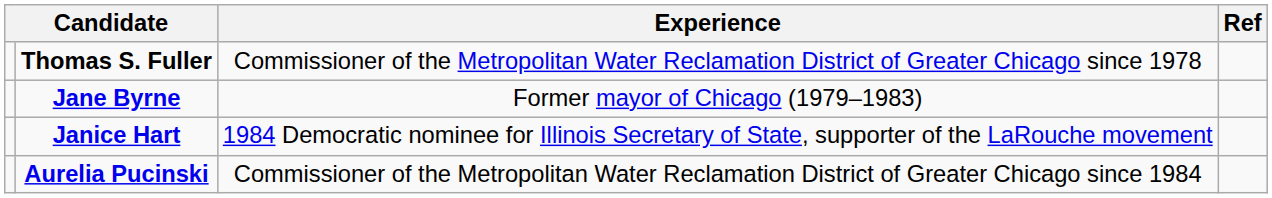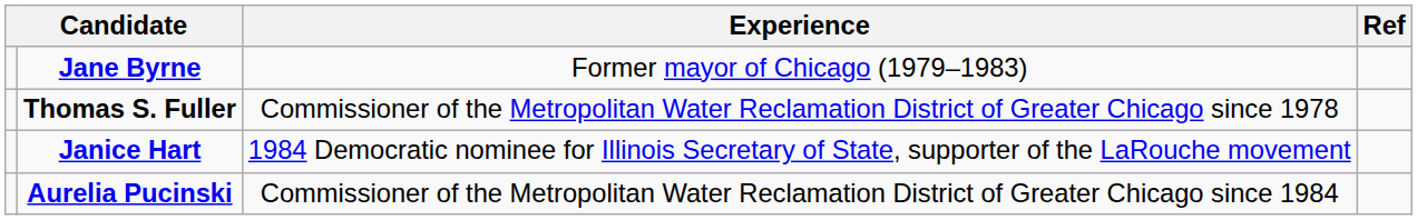 <table class="wikitable" style="text-align:center">
 <tr>
 <th colspan=2>Candidate</th>
 <th>Experience</th>
 <th>Ref</th>
 </tr>
 <tr>
 <td></td>
-<td><strong>Thomas S. Fuller</strong></td>
-<td>Commissioner of the <a href='#'>Metropolitan Water Reclamation District of Greater Chicago</a> since 1978</td>
+<td><strong><a href='#'>Jane Byrne</a></strong></td>
+<td>Former <a href='#'>mayor of Chicago</a> (1979–1983)</td>
 <td></td>
 </tr>
 <tr>
 <td></td>
-<td><strong><a href='#'>Jane Byrne</a></strong></td>
-<td>Former <a href='#'>mayor of Chicago</a> (1979–1983)</td>
+<td><strong>Thomas S. Fuller</strong></td>
+<td>Commissioner of the <a href='#'>Metropolitan Water Reclamation District of Greater Chicago</a> since 1978</td>
 <td></td>
 </tr>
 <tr>
 <td></td>
 <td><strong><a href='#'>Janice Hart</a></strong></td>
 <td><a href='#'>1984</a> Democratic nominee for <a href='#'>Illinois Secretary of State</a>, supporter of the <a href='#'>LaRouche movement</a></td>
 <td></td>
 </tr>
 <tr>
 <td></td>
 <td><strong><a href='#'>Aurelia Pucinski</a></strong></td>
 <td>Commissioner of the Metropolitan Water Reclamation District of Greater Chicago since 1984</td>
 <td></td>
 </tr>
 </table>
